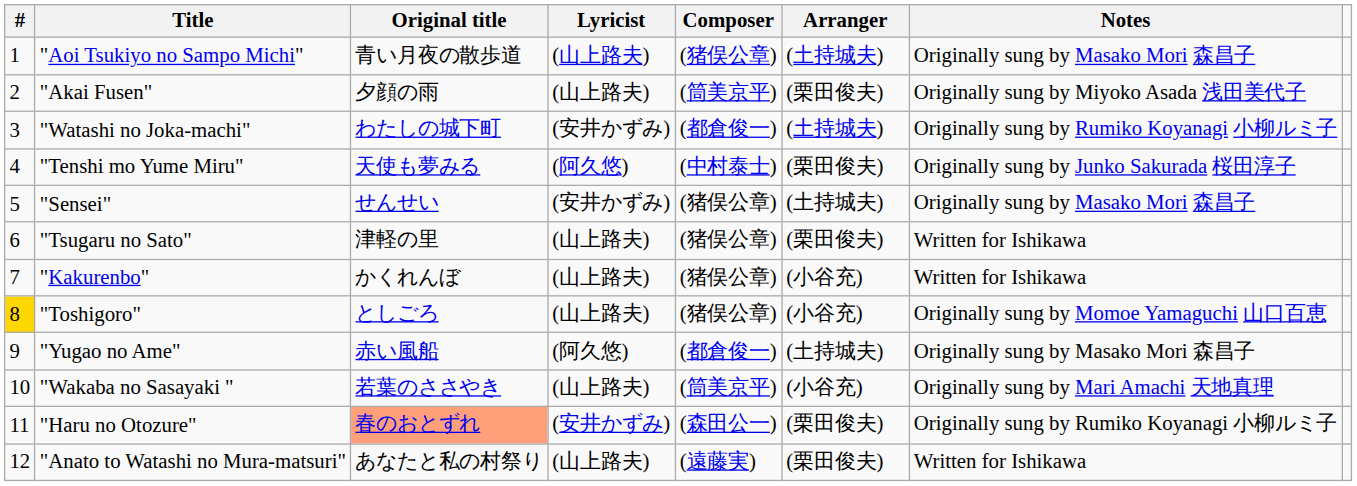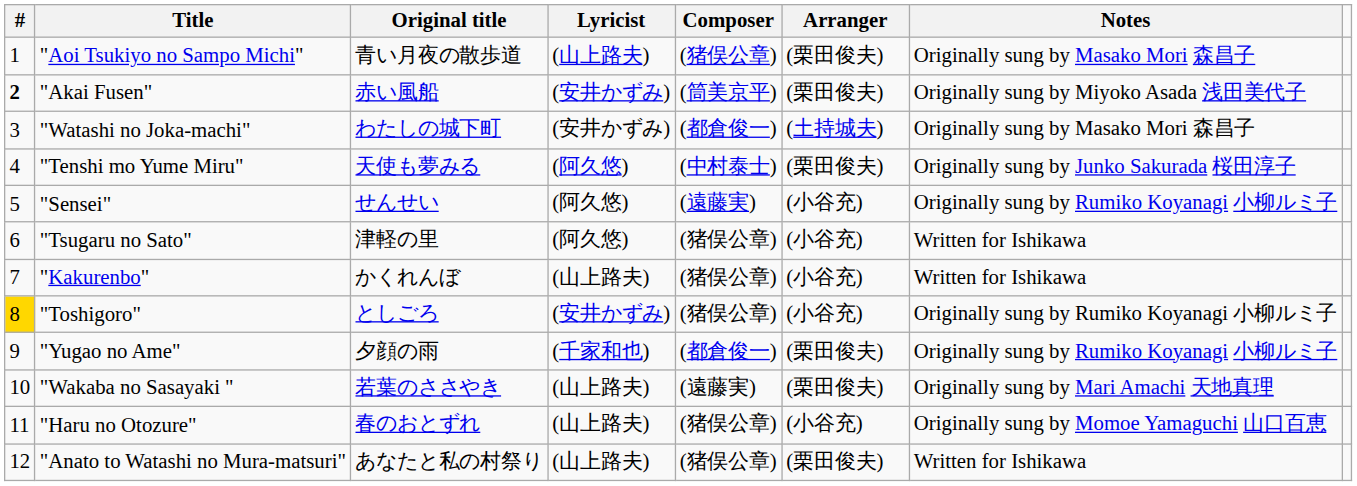 <table class="wikitable sortable">
 <tr>
 <th>#</th>
 <th>Title</th>
 <th>Original title</th>
 <th>Lyricist</th>
 <th>Composer</th>
 <th>Arranger</th>
 <th>Notes</th>
 </tr>
 <tr>
 <td>1</td>
 <td>"<a href='#'>Aoi Tsukiyo no Sampo Michi</a>"</td>
 <td>青い月夜の散歩道</td>
 <td> (<a href='#'>山上路夫</a>)</td>
 <td> (<a href='#'>猪俣公章</a>)</td>
-<td> (<a href='#'>土持城夫</a>)</td>
+<td> (栗田俊夫)</td>
 <td>Originally sung by <a href='#'>Masako Mori</a> <a href='#'>森昌子</a></td>
 <td></td>
 </tr>
 <tr>
-<td>2</td>
+<td><strong>2</strong></td>
 <td>"Akai Fusen"</td>
-<td>夕顔の雨</td>
-<td> (山上路夫)</td>
+<td><a href='#'>赤い風船</a></td>
+<td> (<a href='#'>安井かずみ</a>)</td>
 <td> (<a href='#'>筒美京平</a>)</td>
 <td> (栗田俊夫)　</td>
 <td>Originally sung by Miyoko Asada <a href='#'>浅田美代子</a></td>
 <td></td>
 </tr>
 <tr>
 <td>3</td>
 <td>"Watashi no Joka-machi"</td>
 <td><a href='#'>わたしの城下町</a></td>
 <td> (安井かずみ)</td>
 <td> (<a href='#'>都倉俊一</a>)</td>
 <td> (<a href='#'>土持城夫</a>)</td>
-<td>Originally sung by <a href='#'>Rumiko Koyanagi</a> <a href='#'>小柳ルミ子</a></td>
+<td>Originally sung by Masako Mori 森昌子</td>
 <td></td>
 </tr>
 <tr>
 <td>4</td>
 <td>"Tenshi mo Yume Miru"</td>
 <td><a href='#'>天使も夢みる</a></td>
 <td> (<a href='#'>阿久悠</a>)</td>
 <td> (<a href='#'>中村泰士</a>)</td>
 <td> (栗田俊夫)</td>
 <td>Originally sung by <a href='#'>Junko Sakurada</a> <a href='#'>桜田淳子</a></td>
 <td></td>
 </tr>
 <tr>
 <td>5</td>
 <td>"Sensei"</td>
 <td><a href='#'>せんせい</a></td>
-<td> (安井かずみ)</td>
-<td> (猪俣公章)</td>
-<td> (土持城夫)</td>
-<td>Originally sung by <a href='#'>Masako Mori</a> <a href='#'>森昌子</a></td>
+<td> (阿久悠)</td>
+<td> (<a href='#'>遠藤実</a>)</td>
+<td> (小谷充)</td>
+<td>Originally sung by <a href='#'>Rumiko Koyanagi</a> <a href='#'>小柳ルミ子</a></td>
 <td></td>
 </tr>
 <tr>
 <td>6</td>
 <td>"Tsugaru no Sato"</td>
 <td>津軽の里</td>
-<td> (山上路夫)</td>
+<td> (阿久悠)</td>
 <td> (猪俣公章)</td>
-<td> (栗田俊夫)</td>
+<td> (小谷充)</td>
 <td>Written for Ishikawa</td>
 <td></td>
 </tr>
 <tr>
 <td>7</td>
 <td>"<a href='#'>Kakurenbo</a>"</td>
 <td>かくれんぼ</td>
 <td> (山上路夫)</td>
 <td> (猪俣公章)</td>
 <td> (小谷充)</td>
 <td>Written for Ishikawa</td>
 <td></td>
 </tr>
 <tr>
 <td style="background: gold;">8</td>
 <td>"Toshigoro"</td>
 <td><a href='#'>としごろ</a></td>
+<td> (<a href='#'>安井かずみ</a>)</td>
+<td> (猪俣公章)</td>
+<td> (小谷充)</td>
+<td>Originally sung by Rumiko Koyanagi 小柳ルミ子</td>
+<td></td>
+</tr>
+<tr>
+<td>9</td>
+<td>"Yugao no Ame"</td>
+<td>夕顔の雨</td>
+<td> (<a href='#'>千家和也</a>)</td>
+<td> (<a href='#'>都倉俊一</a>)</td>
+<td> (栗田俊夫)</td>
+<td>Originally sung by <a href='#'>Rumiko Koyanagi</a> <a href='#'>小柳ルミ子</a></td>
+<td></td>
+</tr>
+<tr>
+<td>10</td>
+<td>"Wakaba no Sasayaki "</td>
+<td><a href='#'>若葉のささやき</a></td>
+<td> (山上路夫)</td>
+<td> (遠藤実)</td>
+<td> (栗田俊夫)</td>
+<td>Originally sung by <a href='#'>Mari Amachi</a> <a href='#'>天地真理</a></td>
+<td></td>
+</tr>
+<tr>
+<td>11</td>
+<td>"Haru no Otozure"</td>
+<td><a href='#'>春のおとずれ</a></td>
 <td> (山上路夫)</td>
 <td> (猪俣公章)</td>
 <td> (小谷充)</td>
 <td>Originally sung by <a href='#'>Momoe Yamaguchi</a> <a href='#'>山口百恵</a></td>
 <td></td>
 </tr>
 <tr>
-<td>9</td>
-<td>"Yugao no Ame"</td>
-<td><a href='#'>赤い風船</a></td>
-<td> (阿久悠)</td>
-<td> (<a href='#'>都倉俊一</a>)</td>
-<td> (土持城夫)</td>
-<td>Originally sung by Masako Mori 森昌子</td>
-<td></td>
-</tr>
-<tr>
-<td>10</td>
-<td>"Wakaba no Sasayaki "</td>
-<td><a href='#'>若葉のささやき</a></td>
-<td> (山上路夫)</td>
-<td> (<a href='#'>筒美京平</a>)</td>
-<td> (小谷充)</td>
-<td>Originally sung by <a href='#'>Mari Amachi</a> <a href='#'>天地真理</a></td>
-<td></td>
-</tr>
-<tr>
-<td>11</td>
-<td>"Haru no Otozure"</td>
-<td style="background: lightsalmon;"><a href='#'>春のおとずれ</a></td>
-<td> (<a href='#'>安井かずみ</a>)</td>
-<td> (<a href='#'>森田公一</a>)</td>
-<td> (栗田俊夫)</td>
-<td>Originally sung by Rumiko Koyanagi 小柳ルミ子</td>
-<td></td>
-</tr>
-<tr>
 <td>12</td>
 <td>"Anato to Watashi no Mura-matsuri"</td>
 <td>あなたと私の村祭り</td>
 <td> (山上路夫)</td>
-<td> (<a href='#'>遠藤実</a>)</td>
+<td> (猪俣公章)</td>
 <td> (栗田俊夫)</td>
 <td>Written for Ishikawa</td>
 <td></td>
 </tr>
 </table>
